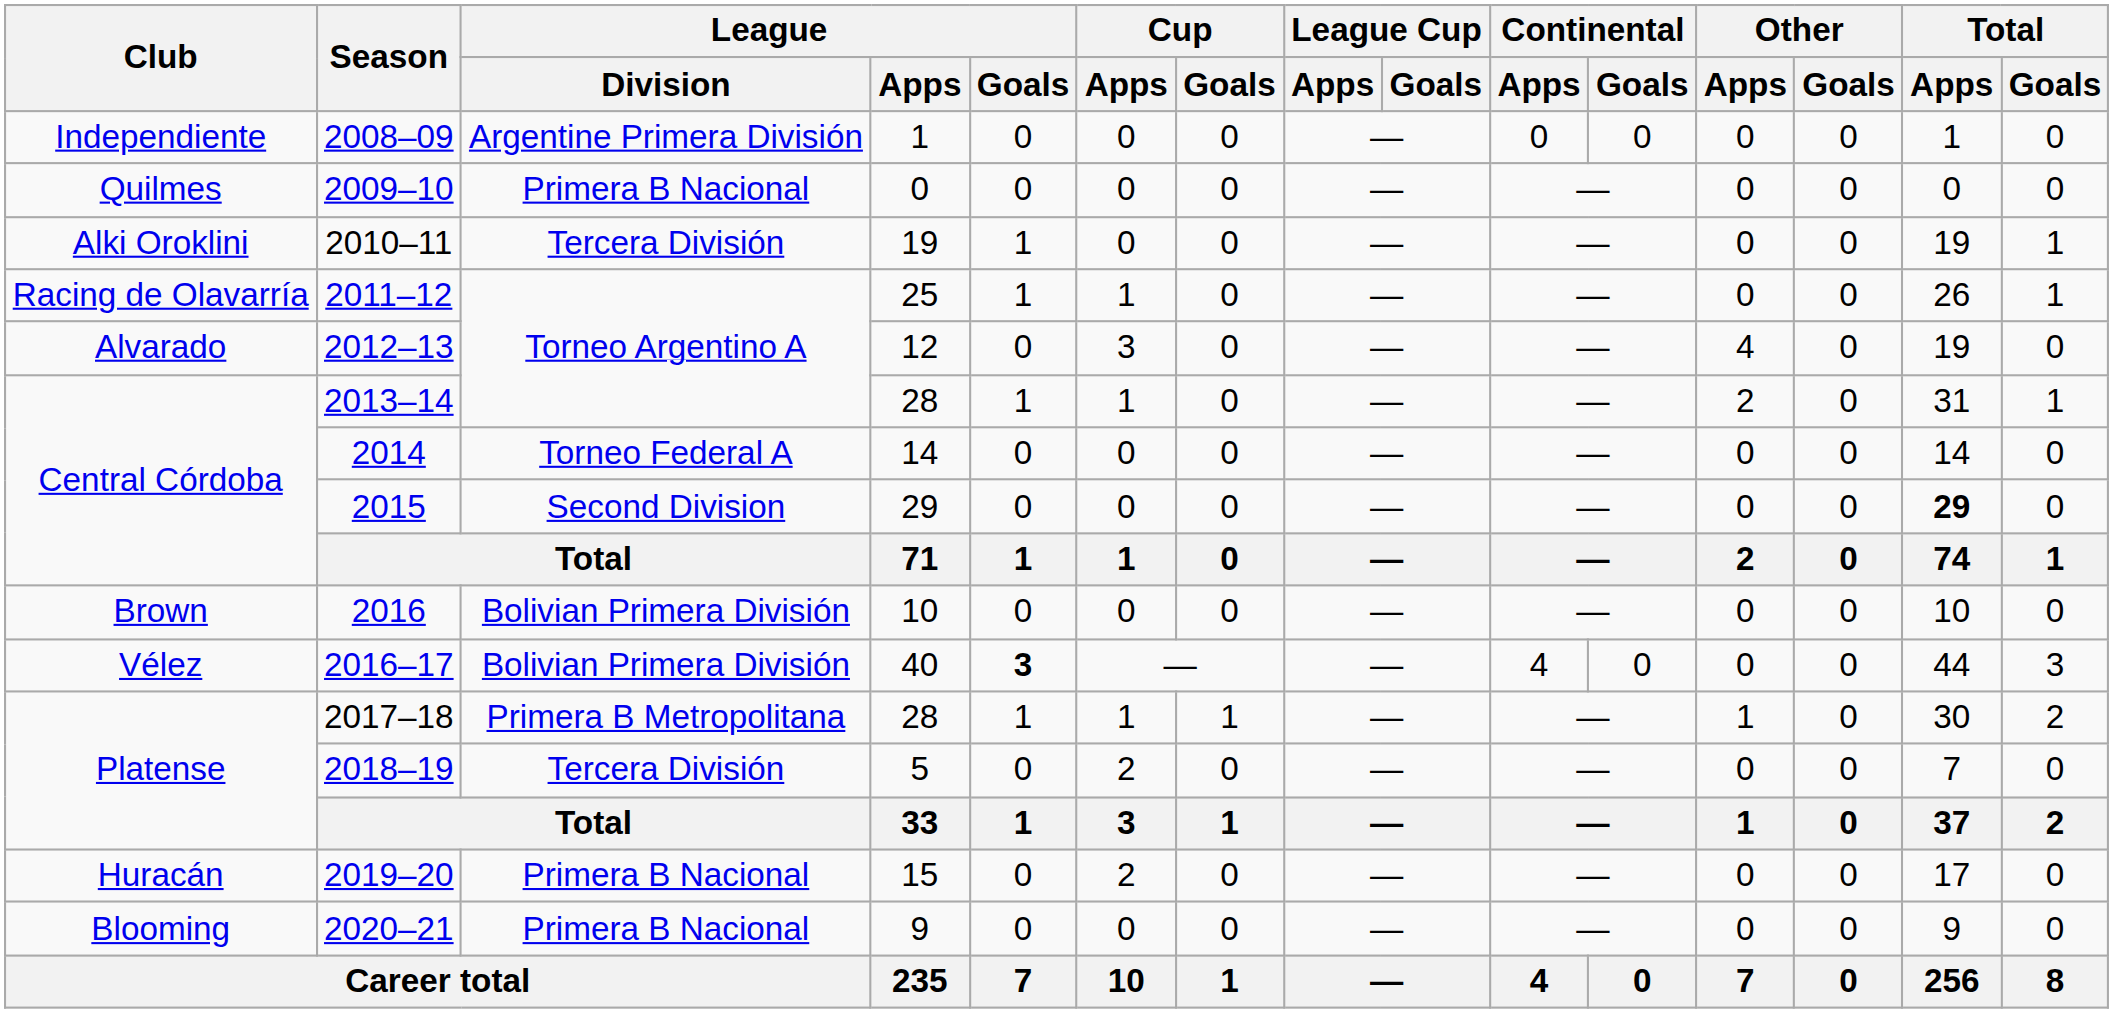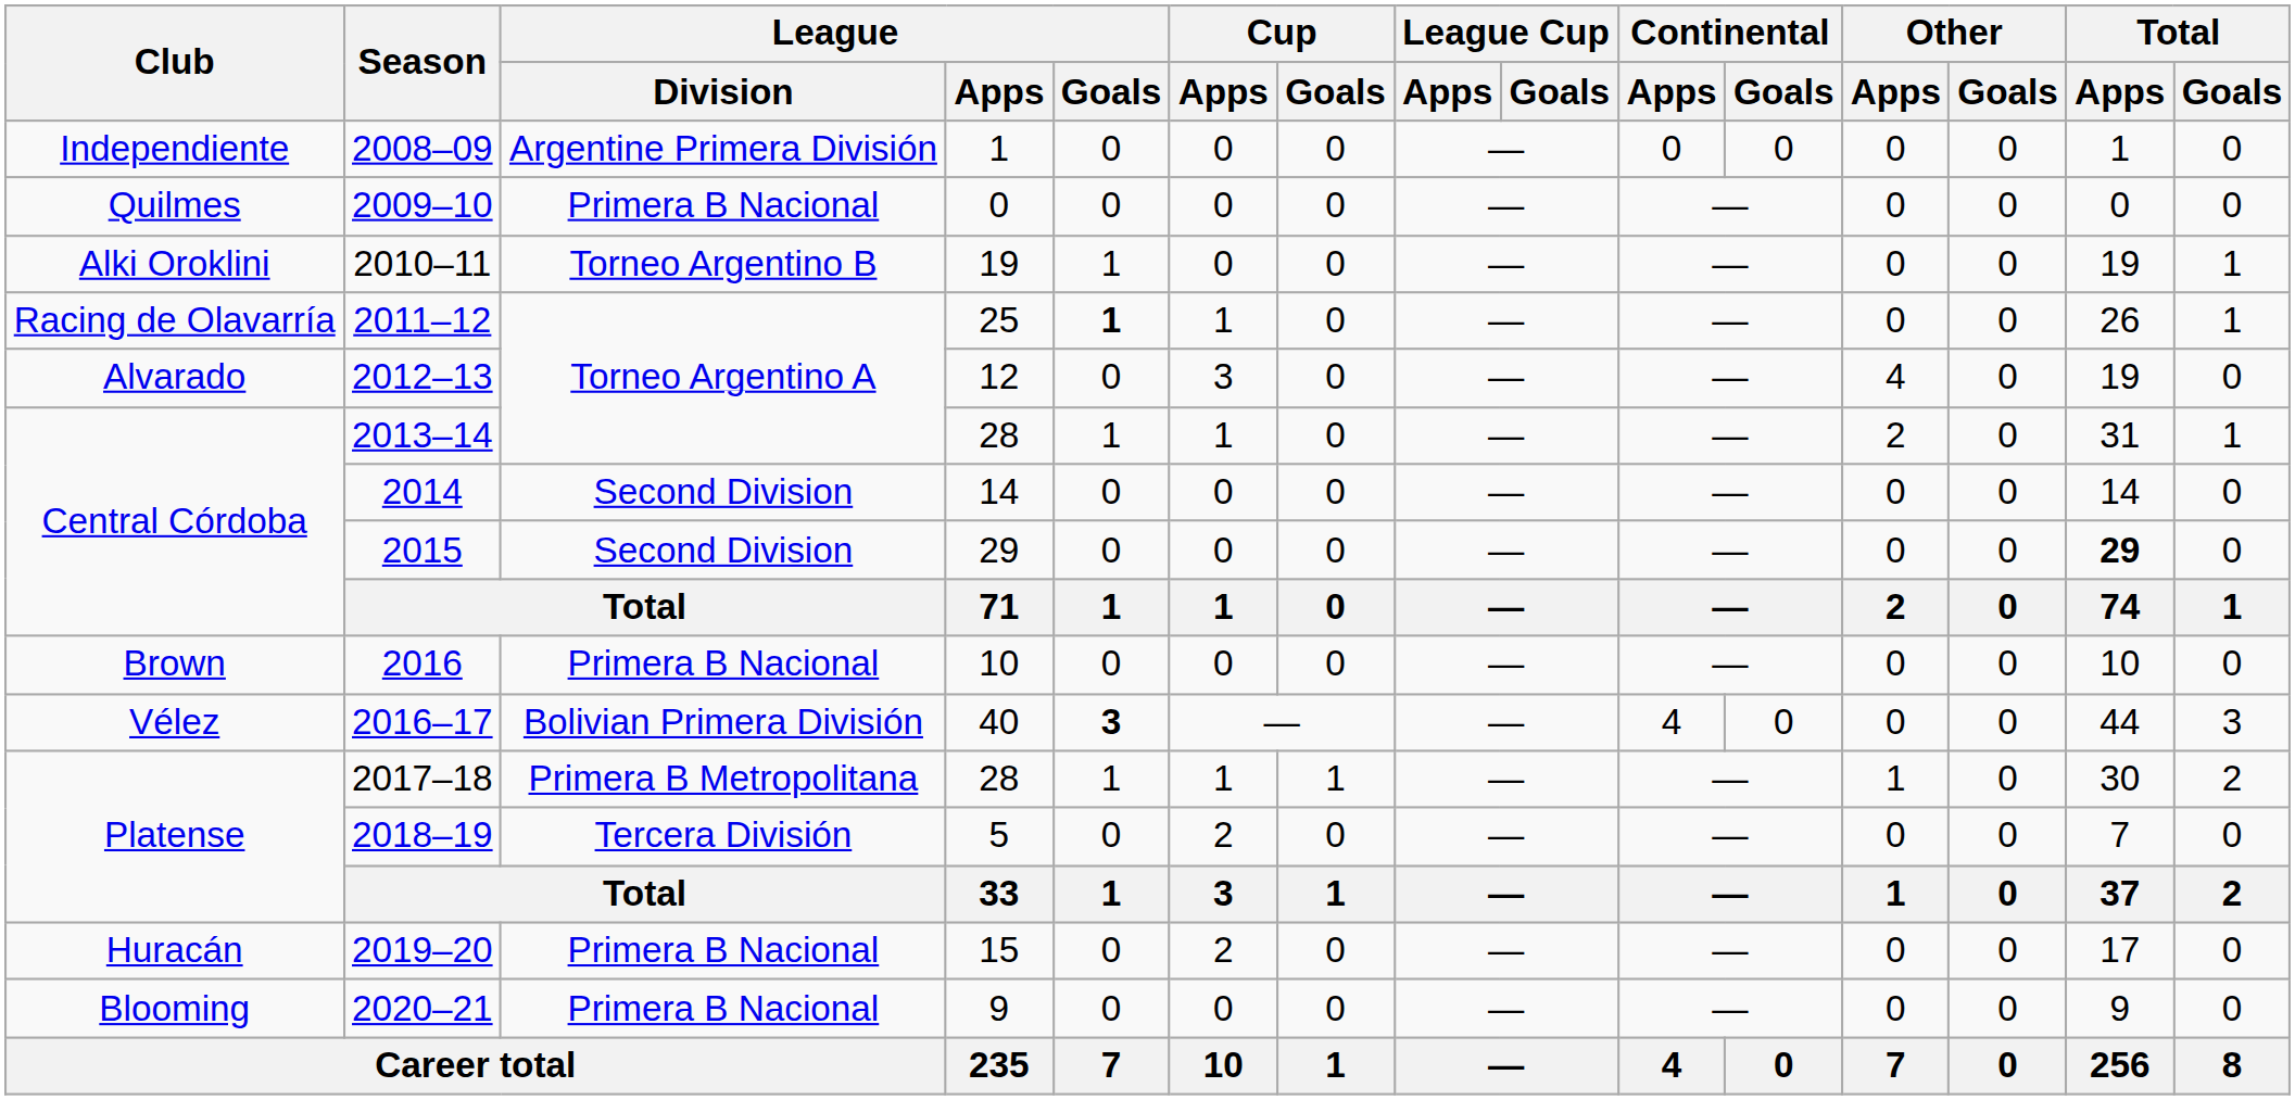 <table class="wikitable" style="text-align:center">
 <tr>
 <th rowspan="2">Club</th>
 <th rowspan="2">Season</th>
 <th colspan="3">League</th>
 <th colspan="2">Cup</th>
 <th colspan="2">League Cup</th>
 <th colspan="2">Continental</th>
 <th colspan="2">Other</th>
 <th colspan="2">Total</th>
 </tr>
 <tr>
 <th>Division</th>
 <th>Apps</th>
 <th>Goals</th>
 <th>Apps</th>
 <th>Goals</th>
 <th>Apps</th>
 <th>Goals</th>
 <th>Apps</th>
 <th>Goals</th>
 <th>Apps</th>
 <th>Goals</th>
 <th>Apps</th>
 <th>Goals</th>
 </tr>
 <tr>
 <td rowspan="1"><a href='#'>Independiente</a></td>
 <td><a href='#'>2008–09</a></td>
 <td rowspan="1"><a href='#'>Argentine Primera División</a></td>
 <td>1</td>
 <td>0</td>
 <td>0</td>
 <td>0</td>
 <td colspan="2">—</td>
 <td>0</td>
 <td>0</td>
 <td>0</td>
 <td>0</td>
 <td>1</td>
 <td>0</td>
 </tr>
 <tr>
 <td rowspan="1"><a href='#'>Quilmes</a></td>
 <td><a href='#'>2009–10</a></td>
 <td rowspan="1"><a href='#'>Primera B Nacional</a></td>
 <td>0</td>
 <td>0</td>
 <td>0</td>
 <td>0</td>
 <td colspan="2">—</td>
 <td colspan="2">—</td>
 <td>0</td>
 <td>0</td>
 <td>0</td>
 <td>0</td>
 </tr>
 <tr>
 <td rowspan="1"><a href='#'>Alki Oroklini</a></td>
 <td>2010–11</td>
-<td rowspan="1"><a href='#'>Tercera División</a></td>
+<td rowspan="1"><a href='#'>Torneo Argentino B</a></td>
 <td>19</td>
 <td>1</td>
 <td>0</td>
 <td>0</td>
 <td colspan="2">—</td>
 <td colspan="2">—</td>
 <td>0</td>
 <td>0</td>
 <td>19</td>
 <td>1</td>
 </tr>
 <tr>
 <td rowspan="1"><a href='#'>Racing de Olavarría</a></td>
 <td><a href='#'>2011–12</a></td>
 <td rowspan="3"><a href='#'>Torneo Argentino A</a></td>
 <td>25</td>
-<td>1</td>
+<td><strong>1</strong></td>
 <td>1</td>
 <td>0</td>
 <td colspan="2">—</td>
 <td colspan="2">—</td>
 <td>0</td>
 <td>0</td>
 <td>26</td>
 <td>1</td>
 </tr>
 <tr>
 <td rowspan="1"><a href='#'>Alvarado</a></td>
 <td><a href='#'>2012–13</a></td>
 <td>12</td>
 <td>0</td>
 <td>3</td>
 <td>0</td>
 <td colspan="2">—</td>
 <td colspan="2">—</td>
 <td>4</td>
 <td>0</td>
 <td>19</td>
 <td>0</td>
 </tr>
 <tr>
 <td rowspan="4"><a href='#'>Central Córdoba</a></td>
 <td><a href='#'>2013–14</a></td>
 <td>28</td>
 <td>1</td>
 <td>1</td>
 <td>0</td>
 <td colspan="2">—</td>
 <td colspan="2">—</td>
 <td>2</td>
 <td>0</td>
 <td>31</td>
 <td>1</td>
 </tr>
 <tr>
 <td><a href='#'>2014</a></td>
-<td rowspan="1"><a href='#'>Torneo Federal A</a></td>
+<td rowspan="1"><a href='#'>Second Division</a></td>
 <td>14</td>
 <td>0</td>
 <td>0</td>
 <td>0</td>
 <td colspan="2">—</td>
 <td colspan="2">—</td>
 <td>0</td>
 <td>0</td>
 <td>14</td>
 <td>0</td>
 </tr>
 <tr>
 <td><a href='#'>2015</a></td>
 <td rowspan="1"><a href='#'>Second Division</a></td>
 <td>29</td>
 <td>0</td>
 <td>0</td>
 <td>0</td>
 <td colspan="2">—</td>
 <td colspan="2">—</td>
 <td>0</td>
 <td>0</td>
 <td><strong>29</strong></td>
 <td>0</td>
 </tr>
 <tr>
 <th colspan="2">Total</th>
 <th>71</th>
 <th>1</th>
 <th>1</th>
 <th>0</th>
 <th colspan="2">—</th>
 <th colspan="2">—</th>
 <th>2</th>
 <th>0</th>
 <th>74</th>
 <th>1</th>
 </tr>
 <tr>
 <td rowspan="1"><a href='#'>Brown</a></td>
 <td><a href='#'>2016</a></td>
-<td rowspan="1"><a href='#'>Bolivian Primera División</a></td>
+<td rowspan="1"><a href='#'>Primera B Nacional</a></td>
 <td>10</td>
 <td>0</td>
 <td>0</td>
 <td>0</td>
 <td colspan="2">—</td>
 <td colspan="2">—</td>
 <td>0</td>
 <td>0</td>
 <td>10</td>
 <td>0</td>
 </tr>
 <tr>
 <td rowspan="1"><a href='#'>Vélez</a></td>
 <td><a href='#'>2016–17</a></td>
 <td rowspan="1"><a href='#'>Bolivian Primera División</a></td>
 <td>40</td>
 <td><strong>3</strong></td>
 <td colspan="2">—</td>
 <td colspan="2">—</td>
 <td>4</td>
 <td>0</td>
 <td>0</td>
 <td>0</td>
 <td>44</td>
 <td>3</td>
 </tr>
 <tr>
 <td rowspan="3"><a href='#'>Platense</a></td>
 <td>2017–18</td>
 <td rowspan="1"><a href='#'>Primera B Metropolitana</a></td>
 <td>28</td>
 <td>1</td>
 <td>1</td>
 <td>1</td>
 <td colspan="2">—</td>
 <td colspan="2">—</td>
 <td>1</td>
 <td>0</td>
 <td>30</td>
 <td>2</td>
 </tr>
 <tr>
 <td><a href='#'>2018–19</a></td>
 <td rowspan="1"><a href='#'>Tercera División</a></td>
 <td>5</td>
 <td>0</td>
 <td>2</td>
 <td>0</td>
 <td colspan="2">—</td>
 <td colspan="2">—</td>
 <td>0</td>
 <td>0</td>
 <td>7</td>
 <td>0</td>
 </tr>
 <tr>
 <th colspan="2">Total</th>
 <th>33</th>
 <th>1</th>
 <th>3</th>
 <th>1</th>
 <th colspan="2">—</th>
 <th colspan="2">—</th>
 <th>1</th>
 <th>0</th>
 <th>37</th>
 <th>2</th>
 </tr>
 <tr>
 <td rowspan="1"><a href='#'>Huracán</a></td>
 <td><a href='#'>2019–20</a></td>
 <td rowspan="1"><a href='#'>Primera B Nacional</a></td>
 <td>15</td>
 <td>0</td>
 <td>2</td>
 <td>0</td>
 <td colspan="2">—</td>
 <td colspan="2">—</td>
 <td>0</td>
 <td>0</td>
 <td>17</td>
 <td>0</td>
 </tr>
 <tr>
 <td rowspan="1"><a href='#'>Blooming</a></td>
 <td><a href='#'>2020–21</a></td>
 <td rowspan="1"><a href='#'>Primera B Nacional</a></td>
 <td>9</td>
 <td>0</td>
 <td>0</td>
 <td>0</td>
 <td colspan="2">—</td>
 <td colspan="2">—</td>
 <td>0</td>
 <td>0</td>
 <td>9</td>
 <td>0</td>
 </tr>
 <tr>
 <th colspan="3">Career total</th>
 <th>235</th>
 <th>7</th>
 <th>10</th>
 <th>1</th>
 <th colspan="2">—</th>
 <th>4</th>
 <th>0</th>
 <th>7</th>
 <th>0</th>
 <th>256</th>
 <th>8</th>
 </tr>
 </table>
